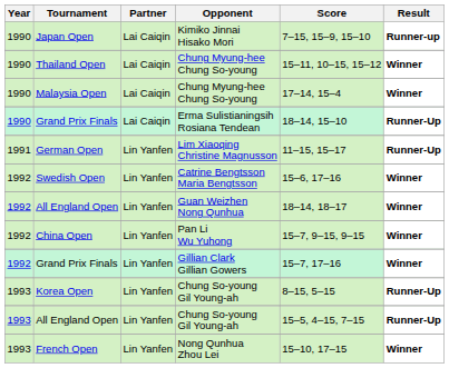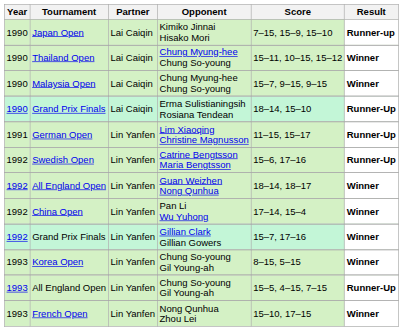 <table class="sortable wikitable" style="font-size: 90%;">
 <tr>
 <th>Year</th>
 <th>Tournament</th>
 <th>Partner</th>
 <th>Opponent</th>
 <th>Score</th>
 <th>Result</th>
 </tr>
 <tr style="background:#D4F1C5">
 <td align="center">1990</td>
 <td align="left"><a href='#'>Japan Open</a></td>
 <td align="left"> Lai Caiqin</td>
 <td align="left"> Kimiko Jinnai <br>  Hisako Mori</td>
 <td align="left">7–15, 15–9, 15–10</td>
 <td style="text-align:left; background:white"> <strong>Runner-up</strong></td>
 </tr>
 <tr>
 </tr>
 <tr style="background:#D4F1C5">
 <td align="center">1990</td>
 <td align="left"><a href='#'>Thailand Open</a></td>
 <td align="left"> Lai Caiqin</td>
 <td align="left"> <a href='#'>Chung Myung-hee</a> <br>  Chung So-young</td>
 <td align="left">15–11, 10–15, 15–12</td>
 <td style="text-align:left; background:white"> <strong>Winner</strong></td>
 </tr>
 <tr>
 </tr>
 <tr style="background:#D4F1C5">
 <td align="center">1990</td>
 <td align="left"><a href='#'>Malaysia Open</a></td>
 <td align="left"> Lai Caiqin</td>
 <td align="left"> Chung Myung-hee <br>  Chung So-young</td>
-<td align="left">17–14, 15–4</td>
+<td align="left">15–7, 9–15, 9–15</td>
 <td style="text-align:left; background:white"> <strong>Winner</strong></td>
 </tr>
 <tr>
 </tr>
 <tr style="background:#C3F6D7">
 <td align="center"><a href='#'>1990</a></td>
 <td align="left"><a href='#'>Grand Prix Finals</a></td>
 <td align="left"> Lai Caiqin</td>
 <td align="left"> Erma Sulistianingsih <br>  Rosiana Tendean</td>
 <td align="left">18–14, 15–10</td>
 <td style="text-align:left; background:white"> <strong>Runner-Up</strong></td>
 </tr>
 <tr>
 </tr>
 <tr style="background:#D4F1C5">
 <td align="center">1991</td>
 <td align="left"><a href='#'>German Open</a></td>
 <td align="left"> Lin Yanfen</td>
 <td align="left"> <a href='#'>Lim Xiaoqing</a> <br>  <a href='#'>Christine Magnusson</a></td>
 <td align="left">11–15, 15–17</td>
 <td style="text-align:left; background:white"> <strong>Runner-Up</strong></td>
 </tr>
 <tr>
 </tr>
 <tr style="background:#D4F1C5">
 <td align="center">1992</td>
 <td align="left"><a href='#'>Swedish Open</a></td>
 <td align="left"> Lin Yanfen</td>
 <td align="left"> <a href='#'>Catrine Bengtsson</a> <br>  <a href='#'>Maria Bengtsson</a></td>
 <td align="left">15–6, 17–16</td>
-<td style="text-align:left; background:white"> <strong>Winner</strong></td>
+<td style="text-align:left; background:white"> <strong>Runner-Up</strong></td>
 </tr>
 <tr>
 </tr>
 <tr style="background:#D4F1C5">
 <td align="center"><a href='#'>1992</a></td>
 <td align="left"><a href='#'>All England Open</a></td>
 <td align="left"> Lin Yanfen</td>
 <td align="left"> <a href='#'>Guan Weizhen</a> <br>  <a href='#'>Nong Qunhua</a></td>
 <td align="left">18–14, 18–17</td>
 <td style="text-align:left; background:white"> <strong>Winner</strong></td>
 </tr>
 <tr>
 </tr>
 <tr style="background:#D4F1C5">
 <td align="center">1992</td>
 <td align="left"><a href='#'>China Open</a></td>
 <td align="left"> Lin Yanfen</td>
 <td align="left"> Pan Li <br>  <a href='#'>Wu Yuhong</a></td>
-<td align="left">15–7, 9–15, 9–15</td>
+<td align="left">17–14, 15–4</td>
 <td style="text-align:left; background:white"> <strong>Winner</strong></td>
 </tr>
 <tr>
 </tr>
 <tr style="background:#C3F6D7">
 <td align="center"><a href='#'>1992</a></td>
 <td align="left">Grand Prix Finals</td>
 <td align="left"> Lin Yanfen</td>
 <td align="left"> <a href='#'>Gillian Clark</a> <br>  Gillian Gowers</td>
 <td align="left">15–7, 17–16</td>
 <td style="text-align:left; background:white"> <strong>Winner</strong></td>
 </tr>
 <tr>
 </tr>
 <tr style="background:#D4F1C5">
 <td align="center">1993</td>
 <td align="left"><a href='#'>Korea Open</a></td>
 <td align="left"> Lin Yanfen</td>
 <td align="left"> Chung So-young <br>  Gil Young-ah</td>
 <td align="left">8–15, 5–15</td>
-<td style="text-align:left; background:white"> <strong>Runner-Up</strong></td>
+<td style="text-align:left; background:white"> <strong>Winner</strong></td>
 </tr>
 <tr>
 </tr>
 <tr style="background:#D4F1C5">
 <td align="center"><a href='#'>1993</a></td>
 <td align="left">All England Open</td>
 <td align="left"> Lin Yanfen</td>
 <td align="left"> Chung So-young <br>  Gil Young-ah</td>
 <td align="left">15–5, 4–15, 7–15</td>
 <td style="text-align:left; background:white"> <strong>Runner-Up</strong></td>
 </tr>
 <tr>
 </tr>
 <tr style="background:#D4F1C5">
 <td align="center">1993</td>
 <td align="left"><a href='#'>French Open</a></td>
 <td align="left"> Lin Yanfen</td>
 <td align="left"> Nong Qunhua <br>  Zhou Lei</td>
 <td align="left">15–10, 17–15</td>
 <td style="text-align:left; background:white"> <strong>Winner</strong></td>
 </tr>
 </table>
